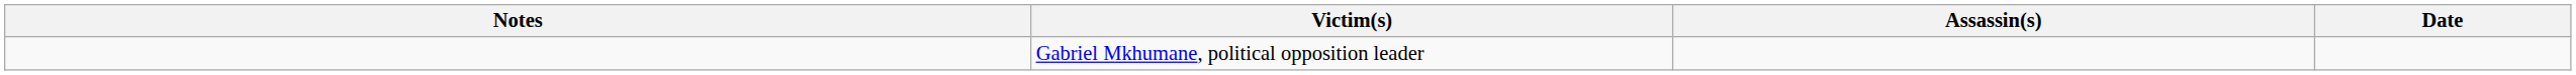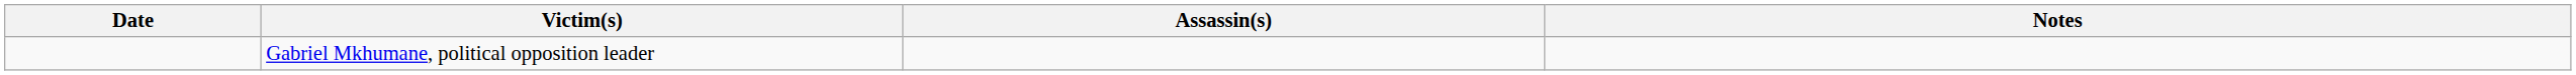 <table class="wikitable sortable" style="width:100%">
 <tr>
-<th style="width:40%">Notes</th>
+<th style="width:10%">Date</th>
 <th style="width:25%">Victim(s)</th>
 <th style="width:25%">Assassin(s)</th>
-<th style="width:10%">Date</th>
+<th style="width:40%">Notes</th>
 </tr>
 <tr>
 <td></td>
 <td><a href='#'>Gabriel Mkhumane</a>, political opposition leader</td>
 <td></td>
 <td></td>
 </tr>
 </table>
